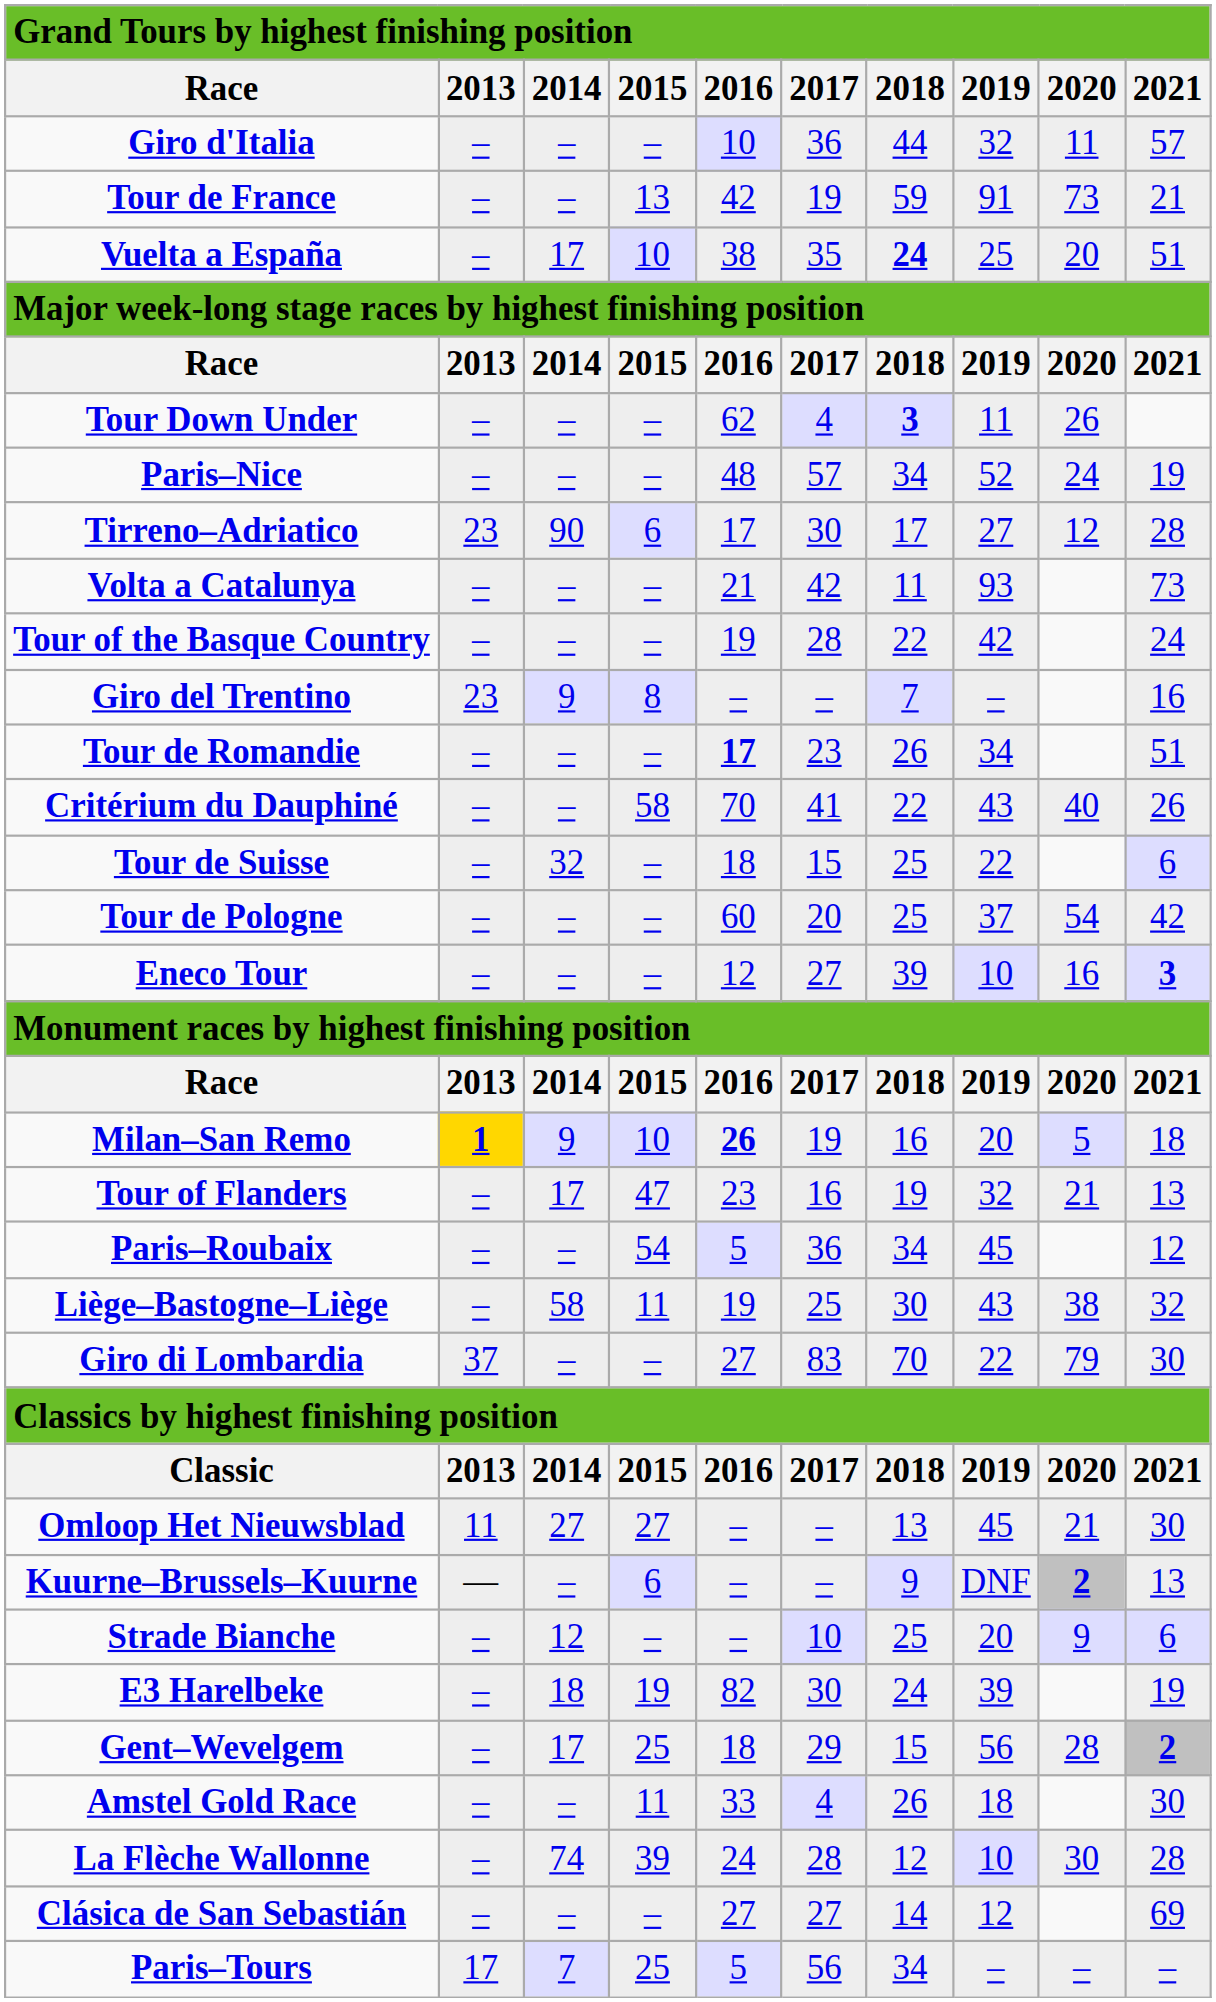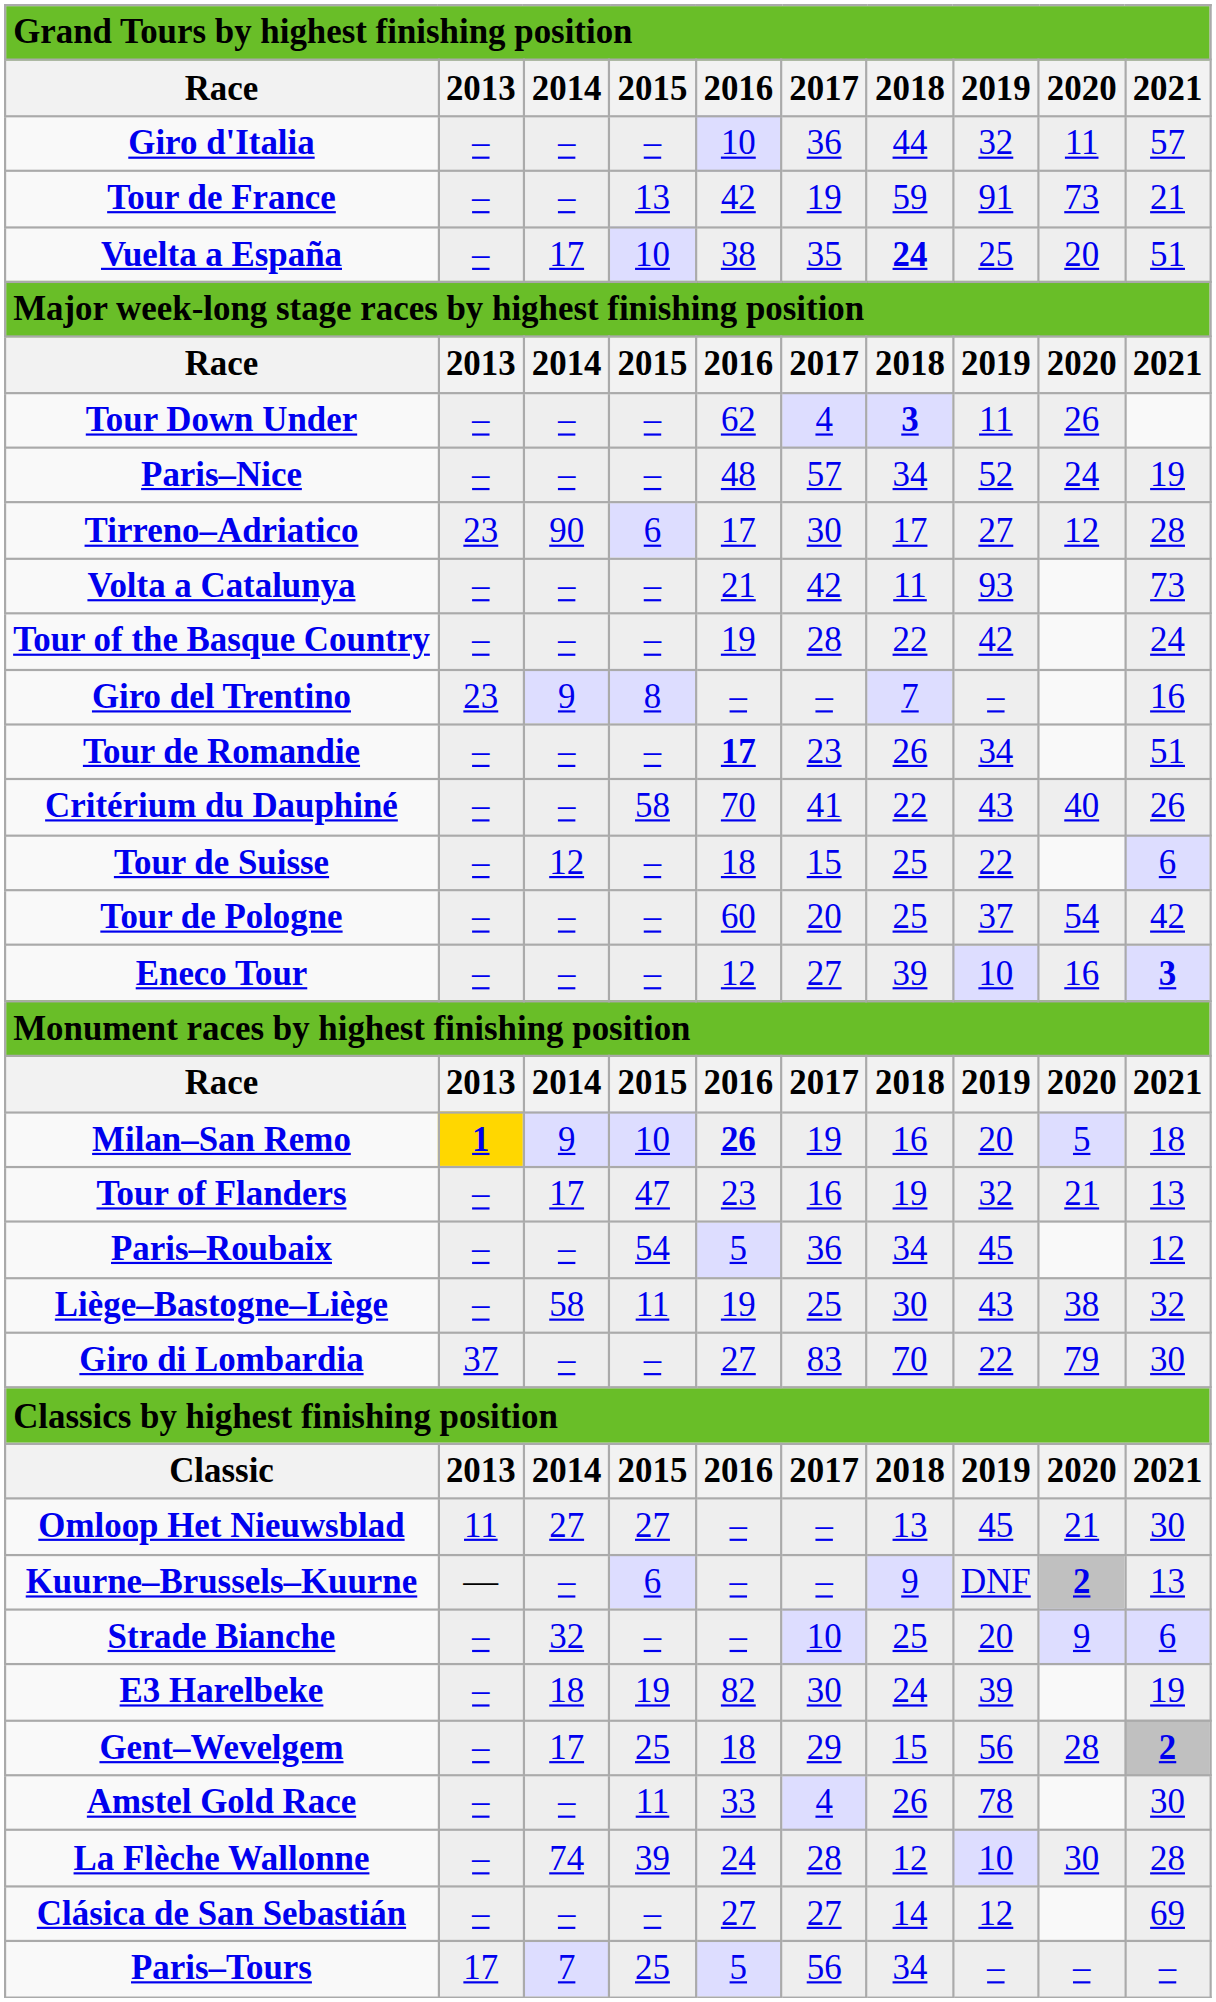 <table class="wikitable">
 <tr style="background:#eee;">
 <td style="background:#69be28;" colspan=20><strong>Grand Tours by highest finishing position</strong></td>
 </tr>
 <tr>
 <th>Race</th>
 <th>2013</th>
 <th>2014</th>
 <th>2015</th>
 <th>2016</th>
 <th>2017</th>
 <th>2018</th>
 <th>2019</th>
 <th>2020</th>
 <th>2021</th>
 </tr>
 <tr align="center">
 <td style="text-align:center;"><strong><a href='#'>Giro d'Italia</a></strong></td>
 <td style="background:#eee;"><a href='#'>–</a></td>
 <td style="background:#eee;"><a href='#'>–</a></td>
 <td style="background:#eee;"><a href='#'>–</a></td>
 <td style="background:#ddf;"><a href='#'>10</a></td>
 <td style="background:#eee;"><a href='#'>36</a></td>
 <td style="background:#eee;"><a href='#'>44</a></td>
 <td style="background:#eee;"><a href='#'>32</a></td>
 <td style="background:#eee;"><a href='#'>11</a></td>
 <td style="background:#eee;"><a href='#'>57</a></td>
 </tr>
 <tr align="center">
 <td style="text-align:center;"><strong><a href='#'>Tour de France</a></strong></td>
 <td style="background:#eee;"><a href='#'>–</a></td>
 <td style="background:#eee;"><a href='#'>–</a></td>
 <td style="background:#eee;"><a href='#'>13</a></td>
 <td style="background:#eee;"><a href='#'>42</a></td>
 <td style="background:#eee;"><a href='#'>19</a></td>
 <td style="background:#eee;"><a href='#'>59</a></td>
 <td style="background:#eee;"><a href='#'>91</a></td>
 <td style="background:#eee;"><a href='#'>73</a></td>
 <td style="background:#eee;"><a href='#'>21</a></td>
 </tr>
 <tr align="center">
 <td style="text-align:center;"><strong><a href='#'>Vuelta a España</a></strong></td>
 <td style="background:#eee;"><a href='#'>–</a></td>
 <td style="background:#eee;"><a href='#'>17</a></td>
 <td style="background:#ddf;"><a href='#'>10</a></td>
 <td style="background:#eee;"><a href='#'>38</a></td>
 <td style="background:#eee;"><a href='#'>35</a></td>
 <td style="background:#eee;"><strong><a href='#'>24</a></strong></td>
 <td style="background:#eee;"><a href='#'>25</a></td>
 <td style="background:#eee;"><a href='#'>20</a></td>
 <td style="background:#eee;"><a href='#'>51</a></td>
 </tr>
 <tr>
 <td style="background:#69be28;" colspan=20><strong>Major week-long stage races by highest finishing position</strong></td>
 </tr>
 <tr>
 <th>Race</th>
 <th>2013</th>
 <th>2014</th>
 <th>2015</th>
 <th>2016</th>
 <th>2017</th>
 <th>2018</th>
 <th>2019</th>
 <th>2020</th>
 <th>2021</th>
 </tr>
 <tr align="center">
 <td style="text-align:center;"><strong><a href='#'>Tour Down Under</a></strong></td>
 <td style="background:#eee;"><a href='#'>–</a></td>
 <td style="background:#eee;"><a href='#'>–</a></td>
 <td style="background:#eee;"><a href='#'>–</a></td>
 <td style="background:#eee;"><a href='#'>62</a></td>
 <td style="background:#ddf;"><a href='#'>4</a></td>
 <td style="background:#ddf;"><a href='#'><strong>3</strong></a></td>
 <td style="background:#eee;"><a href='#'>11</a></td>
 <td style="background:#eee;"><a href='#'>26</a></td>
 <td></td>
 </tr>
 <tr align="center">
 <td style="text-align:center;"><strong><a href='#'>Paris–Nice</a></strong></td>
 <td style="background:#eee;"><a href='#'>–</a></td>
 <td style="background:#eee;"><a href='#'>–</a></td>
 <td style="background:#eee;"><a href='#'>–</a></td>
 <td style="background:#eee;"><a href='#'>48</a></td>
 <td style="background:#eee;"><a href='#'>57</a></td>
 <td style="background:#eee;"><a href='#'>34</a></td>
 <td style="background:#eee;"><a href='#'>52</a></td>
 <td style="background:#eee;"><a href='#'>24</a></td>
 <td style="background:#eee;"><a href='#'>19</a></td>
 </tr>
 <tr align="center">
 <td style="text-align:center;"><strong><a href='#'>Tirreno–Adriatico</a></strong></td>
 <td style="background:#eee;"><a href='#'>23</a></td>
 <td style="background:#eee;"><a href='#'>90</a></td>
 <td style="background:#ddf;"><a href='#'>6</a></td>
 <td style="background:#eee;"><a href='#'>17</a></td>
 <td style="background:#eee;"><a href='#'>30</a></td>
 <td style="background:#eee;"><a href='#'>17</a></td>
 <td style="background:#eee;"><a href='#'>27</a></td>
 <td style="background:#eee;"><a href='#'>12</a></td>
 <td style="background:#eee;"><a href='#'>28</a></td>
 </tr>
 <tr align="center">
 <td style="text-align:center;"><strong><a href='#'>Volta a Catalunya</a></strong></td>
 <td style="background:#eee;"><a href='#'>–</a></td>
 <td style="background:#eee;"><a href='#'>–</a></td>
 <td style="background:#eee;"><a href='#'>–</a></td>
 <td style="background:#eee;"><a href='#'>21</a></td>
 <td style="background:#eee;"><a href='#'>42</a></td>
 <td style="background:#eee;"><a href='#'>11</a></td>
 <td style="background:#eee;"><a href='#'>93</a></td>
 <td></td>
 <td style="background:#eee;"><a href='#'>73</a></td>
 </tr>
 <tr align="center">
 <td style="text-align:center;"><strong><a href='#'>Tour of the Basque Country</a></strong></td>
 <td style="background:#eee;"><a href='#'>–</a></td>
 <td style="background:#eee;"><a href='#'>–</a></td>
 <td style="background:#eee;"><a href='#'>–</a></td>
 <td style="background:#eee;"><a href='#'>19</a></td>
 <td style="background:#eee;"><a href='#'>28</a></td>
 <td style="background:#eee;"><a href='#'>22</a></td>
 <td style="background:#eee;"><a href='#'>42</a></td>
 <td></td>
 <td style="background:#eee;"><a href='#'>24</a></td>
 </tr>
 <tr align="center">
 <td style="text-align:center;"><strong><a href='#'>Giro del Trentino</a></strong></td>
 <td style="background:#eee;"><a href='#'>23</a></td>
 <td style="background:#ddf;"><a href='#'>9</a></td>
 <td style="background:#ddf;"><a href='#'>8</a></td>
 <td style="background:#eee;"><a href='#'>–</a></td>
 <td style="background:#eee;"><a href='#'>–</a></td>
 <td style="background:#ddf;"><a href='#'>7</a></td>
 <td style="background:#eee;"><a href='#'>–</a></td>
 <td></td>
 <td style="background:#eee;"><a href='#'>16</a></td>
 </tr>
 <tr align="center">
 <td style="text-align:center;"><strong><a href='#'>Tour de Romandie</a></strong></td>
 <td style="background:#eee;"><a href='#'>–</a></td>
 <td style="background:#eee;"><a href='#'>–</a></td>
 <td style="background:#eee;"><a href='#'>–</a></td>
 <td style="background:#eee;"><strong><a href='#'>17</a></strong></td>
 <td style="background:#eee;"><a href='#'>23</a></td>
 <td style="background:#eee;"><a href='#'>26</a></td>
 <td style="background:#eee;"><a href='#'>34</a></td>
 <td></td>
 <td style="background:#eee;"><a href='#'>51</a></td>
 </tr>
 <tr align="center">
 <td style="text-align:center;"><strong><a href='#'>Critérium du Dauphiné</a></strong></td>
 <td style="background:#eee;"><a href='#'>–</a></td>
 <td style="background:#eee;"><a href='#'>–</a></td>
 <td style="background:#eee;"><a href='#'>58</a></td>
 <td style="background:#eee;"><a href='#'>70</a></td>
 <td style="background:#eee;"><a href='#'>41</a></td>
 <td style="background:#eee;"><a href='#'>22</a></td>
 <td style="background:#eee;"><a href='#'>43</a></td>
 <td style="background:#eee;"><a href='#'>40</a></td>
 <td style="background:#eee;"><a href='#'>26</a></td>
 </tr>
 <tr align="center">
 <td style="text-align:center;"><strong><a href='#'>Tour de Suisse</a></strong></td>
 <td style="background:#eee;"><a href='#'>–</a></td>
-<td style="background:#eee;"><a href='#'>32</a></td>
+<td style="background:#eee;"><a href='#'>12</a></td>
 <td style="background:#eee;"><a href='#'>–</a></td>
 <td style="background:#eee;"><a href='#'>18</a></td>
 <td style="background:#eee;"><a href='#'>15</a></td>
 <td style="background:#eee;"><a href='#'>25</a></td>
 <td style="background:#eee;"><a href='#'>22</a></td>
 <td></td>
 <td style="background:#ddf;"><a href='#'>6</a></td>
 </tr>
 <tr align="center">
 <td style="text-align:center;"><strong><a href='#'>Tour de Pologne</a></strong></td>
 <td style="background:#eee;"><a href='#'>–</a></td>
 <td style="background:#eee;"><a href='#'>–</a></td>
 <td style="background:#eee;"><a href='#'>–</a></td>
 <td style="background:#eee;"><a href='#'>60</a></td>
 <td style="background:#eee;"><a href='#'>20</a></td>
 <td style="background:#eee;"><a href='#'>25</a></td>
 <td style="background:#eee;"><a href='#'>37</a></td>
 <td style="background:#eee;"><a href='#'>54</a></td>
 <td style="background:#eee;"><a href='#'>42</a></td>
 </tr>
 <tr align="center">
 <td style="text-align:center;"><strong><a href='#'>Eneco Tour</a></strong></td>
 <td style="background:#eee;"><a href='#'>–</a></td>
 <td style="background:#eee;"><a href='#'>–</a></td>
 <td style="background:#eee;"><a href='#'>–</a></td>
 <td style="background:#eee;"><a href='#'>12</a></td>
 <td style="background:#eee;"><a href='#'>27</a></td>
 <td style="background:#eee;"><a href='#'>39</a></td>
 <td style="background:#ddf;"><a href='#'>10</a></td>
 <td style="background:#eee;"><a href='#'>16</a></td>
 <td style="background:#ddf;"><a href='#'><strong>3</strong></a></td>
 </tr>
 <tr>
 <td style="background:#69be28;" colspan=20><strong>Monument races by highest finishing position</strong></td>
 </tr>
 <tr>
 <th>Race</th>
 <th>2013</th>
 <th>2014</th>
 <th>2015</th>
 <th>2016</th>
 <th>2017</th>
 <th>2018</th>
 <th>2019</th>
 <th>2020</th>
 <th>2021</th>
 </tr>
 <tr align="center">
 <td style="text-align:center;"><strong><a href='#'>Milan–San Remo</a></strong></td>
 <td style="background:gold;"><a href='#'><strong>1</strong></a></td>
 <td style="background:#ddf;"><a href='#'>9</a></td>
 <td style="background:#ddf;"><a href='#'>10</a></td>
 <td style="background:#eee;"><strong><a href='#'>26</a></strong></td>
 <td style="background:#eee;"><a href='#'>19</a></td>
 <td style="background:#eee;"><a href='#'>16</a></td>
 <td style="background:#eee;"><a href='#'>20</a></td>
 <td style="background:#ddf;"><a href='#'>5</a></td>
 <td style="background:#eee;"><a href='#'>18</a></td>
 </tr>
 <tr align="center">
 <td style="text-align:center;"><strong><a href='#'>Tour of Flanders</a></strong></td>
 <td style="background:#eee;"><a href='#'>–</a></td>
 <td style="background:#eee;"><a href='#'>17</a></td>
 <td style="background:#eee;"><a href='#'>47</a></td>
 <td style="background:#eee;"><a href='#'>23</a></td>
 <td style="background:#eee;"><a href='#'>16</a></td>
 <td style="background:#eee;"><a href='#'>19</a></td>
 <td style="background:#eee;"><a href='#'>32</a></td>
 <td style="background:#eee;"><a href='#'>21</a></td>
 <td style="background:#eee;"><a href='#'>13</a></td>
 </tr>
 <tr align="center">
 <td style="text-align:center;"><strong><a href='#'>Paris–Roubaix</a></strong></td>
 <td style="background:#eee;"><a href='#'>–</a></td>
 <td style="background:#eee;"><a href='#'>–</a></td>
 <td style="background:#eee;"><a href='#'>54</a></td>
 <td style="background:#ddf;"><a href='#'>5</a></td>
 <td style="background:#eee;"><a href='#'>36</a></td>
 <td style="background:#eee;"><a href='#'>34</a></td>
 <td style="background:#eee;"><a href='#'>45</a></td>
 <td></td>
 <td style="background:#eee;"><a href='#'>12</a></td>
 </tr>
 <tr align="center">
 <td style="text-align:center;"><strong><a href='#'>Liège–Bastogne–Liège</a></strong></td>
 <td style="background:#eee;"><a href='#'>–</a></td>
 <td style="background:#eee;"><a href='#'>58</a></td>
 <td style="background:#eee;"><a href='#'>11</a></td>
 <td style="background:#eee;"><a href='#'>19</a></td>
 <td style="background:#eee;"><a href='#'>25</a></td>
 <td style="background:#eee;"><a href='#'>30</a></td>
 <td style="background:#eee;"><a href='#'>43</a></td>
 <td style="background:#eee;"><a href='#'>38</a></td>
 <td style="background:#eee;"><a href='#'>32</a></td>
 </tr>
 <tr align="center">
 <td style="text-align:center;"><strong><a href='#'>Giro di Lombardia</a></strong></td>
 <td style="background:#eee;"><a href='#'>37</a></td>
 <td style="background:#eee;"><a href='#'>–</a></td>
 <td style="background:#eee;"><a href='#'>–</a></td>
 <td style="background:#eee;"><a href='#'>27</a></td>
 <td style="background:#eee;"><a href='#'>83</a></td>
 <td style="background:#eee;"><a href='#'>70</a></td>
 <td style="background:#eee;"><a href='#'>22</a></td>
 <td style="background:#eee;"><a href='#'>79</a></td>
 <td style="background:#eee;"><a href='#'>30</a></td>
 </tr>
 <tr>
 <td style="background:#69be28;" colspan=20><strong>Classics by highest finishing position</strong></td>
 </tr>
 <tr>
 <th>Classic</th>
 <th>2013</th>
 <th>2014</th>
 <th>2015</th>
 <th>2016</th>
 <th>2017</th>
 <th>2018</th>
 <th>2019</th>
 <th>2020</th>
 <th>2021</th>
 </tr>
 <tr align="center">
 <td style="text-align:center;"><strong><a href='#'>Omloop Het Nieuwsblad</a></strong></td>
 <td style="background:#eee;"><a href='#'>11</a></td>
 <td style="background:#eee;"><a href='#'>27</a></td>
 <td style="background:#eee;"><a href='#'>27</a></td>
 <td style="background:#eee;"><a href='#'>–</a></td>
 <td style="background:#eee;"><a href='#'>–</a></td>
 <td style="background:#eee;"><a href='#'>13</a></td>
 <td style="background:#eee;"><a href='#'>45</a></td>
 <td style="background:#eee;"><a href='#'>21</a></td>
 <td style="background:#eee;"><a href='#'>30</a></td>
 </tr>
 <tr align="center">
 <td style="text-align:center;"><strong><a href='#'>Kuurne–Brussels–Kuurne</a></strong></td>
 <td style="background:#eee;">—</td>
 <td style="background:#eee;"><a href='#'>–</a></td>
 <td style="background:#ddf;"><a href='#'>6</a></td>
 <td style="background:#eee;"><a href='#'>–</a></td>
 <td style="background:#eee;"><a href='#'>–</a></td>
 <td style="background:#ddf;"><a href='#'>9</a></td>
 <td style="background:#eee;"><a href='#'>DNF</a></td>
 <td style="background:silver;"><a href='#'><strong>2</strong></a></td>
 <td style="background:#eee;"><a href='#'>13</a></td>
 </tr>
 <tr align="center">
 <td style="text-align:center;"><strong><a href='#'>Strade Bianche</a></strong></td>
 <td style="background:#eee;"><a href='#'>–</a></td>
-<td style="background:#eee;"><a href='#'>12</a></td>
+<td style="background:#eee;"><a href='#'>32</a></td>
 <td style="background:#eee;"><a href='#'>–</a></td>
 <td style="background:#eee;"><a href='#'>–</a></td>
 <td style="background:#ddf;"><a href='#'>10</a></td>
 <td style="background:#eee;"><a href='#'>25</a></td>
 <td style="background:#eee;"><a href='#'>20</a></td>
 <td style="background:#ddf;"><a href='#'>9</a></td>
 <td style="background:#ddf;"><a href='#'>6</a></td>
 </tr>
 <tr align="center">
 <td style="text-align:center;"><strong><a href='#'>E3 Harelbeke</a></strong></td>
 <td style="background:#eee;"><a href='#'>–</a></td>
 <td style="background:#eee;"><a href='#'>18</a></td>
 <td style="background:#eee;"><a href='#'>19</a></td>
 <td style="background:#eee;"><a href='#'>82</a></td>
 <td style="background:#eee;"><a href='#'>30</a></td>
 <td style="background:#eee;"><a href='#'>24</a></td>
 <td style="background:#eee;"><a href='#'>39</a></td>
 <td></td>
 <td style="background:#eee;"><a href='#'>19</a></td>
 </tr>
 <tr align="center">
 <td style="text-align:center;"><strong><a href='#'>Gent–Wevelgem</a></strong></td>
 <td style="background:#eee;"><a href='#'>–</a></td>
 <td style="background:#eee;"><a href='#'>17</a></td>
 <td style="background:#eee;"><a href='#'>25</a></td>
 <td style="background:#eee;"><a href='#'>18</a></td>
 <td style="background:#eee;"><a href='#'>29</a></td>
 <td style="background:#eee;"><a href='#'>15</a></td>
 <td style="background:#eee;"><a href='#'>56</a></td>
 <td style="background:#eee;"><a href='#'>28</a></td>
 <td style="background:silver;"><a href='#'><strong>2</strong></a></td>
 </tr>
 <tr align="center">
 <td style="text-align:center;"><strong><a href='#'>Amstel Gold Race</a></strong></td>
 <td style="background:#eee;"><a href='#'>–</a></td>
 <td style="background:#eee;"><a href='#'>–</a></td>
 <td style="background:#eee;"><a href='#'>11</a></td>
 <td style="background:#eee;"><a href='#'>33</a></td>
 <td style="background:#ddf;"><a href='#'>4</a></td>
 <td style="background:#eee;"><a href='#'>26</a></td>
-<td style="background:#eee;"><a href='#'>18</a></td>
+<td style="background:#eee;"><a href='#'>78</a></td>
 <td></td>
 <td style="background:#eee;"><a href='#'>30</a></td>
 </tr>
 <tr align="center">
 <td style="text-align:center;"><strong><a href='#'>La Flèche Wallonne</a></strong></td>
 <td style="background:#eee;"><a href='#'>–</a></td>
 <td style="background:#eee;"><a href='#'>74</a></td>
 <td style="background:#eee;"><a href='#'>39</a></td>
 <td style="background:#eee;"><a href='#'>24</a></td>
 <td style="background:#eee;"><a href='#'>28</a></td>
 <td style="background:#eee;"><a href='#'>12</a></td>
 <td style="background:#ddf;"><a href='#'>10</a></td>
 <td style="background:#eee;"><a href='#'>30</a></td>
 <td style="background:#eee;"><a href='#'>28</a></td>
 </tr>
 <tr align="center">
 <td style="text-align:center;"><strong><a href='#'>Clásica de San Sebastián</a></strong></td>
 <td style="background:#eee;"><a href='#'>–</a></td>
 <td style="background:#eee;"><a href='#'>–</a></td>
 <td style="background:#eee;"><a href='#'>–</a></td>
 <td style="background:#eee;"><a href='#'>27</a></td>
 <td style="background:#eee;"><a href='#'>27</a></td>
 <td style="background:#eee;"><a href='#'>14</a></td>
 <td style="background:#eee;"><a href='#'>12</a></td>
 <td></td>
 <td style="background:#eee;"><a href='#'>69</a></td>
 </tr>
 <tr align="center">
 <td style="text-align:center;"><strong><a href='#'>Paris–Tours</a></strong></td>
 <td style="background:#eee;"><a href='#'>17</a></td>
 <td style="background:#ddf;"><a href='#'>7</a></td>
 <td style="background:#eee;"><a href='#'>25</a></td>
 <td style="background:#ddf;"><a href='#'>5</a></td>
 <td style="background:#eee;"><a href='#'>56</a></td>
 <td style="background:#eee;"><a href='#'>34</a></td>
 <td style="background:#eee;"><a href='#'>–</a></td>
 <td style="background:#eee;"><a href='#'>–</a></td>
 <td style="background:#eee;"><a href='#'>–</a></td>
 </tr>
 </table>
